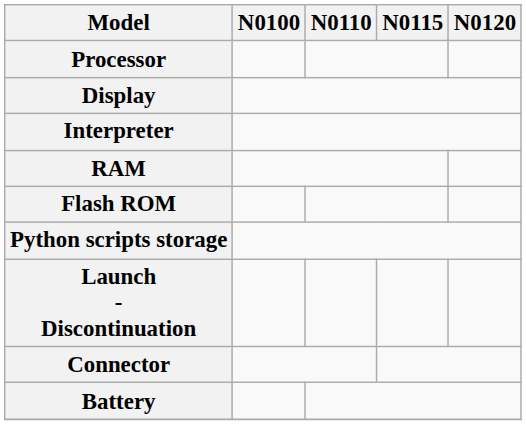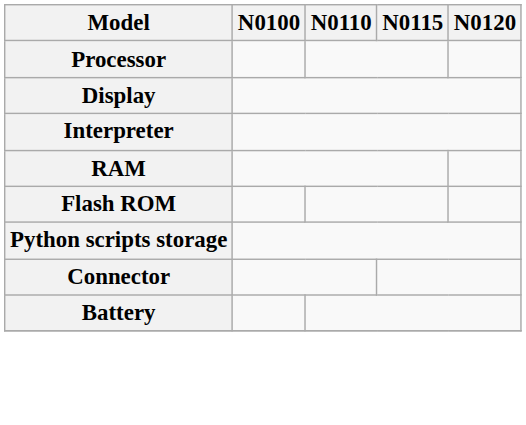 <table class="wikitable">
 <tr>
 <th>Model</th>
 <th>N0100</th>
 <th>N0110</th>
 <th>N0115</th>
 <th>N0120</th>
 </tr>
 <tr>
 <th>Processor</th>
 <td></td>
 <td colspan="2"></td>
 <td></td>
 </tr>
 <tr>
 <th>Display</th>
 <td colspan="4"></td>
 </tr>
 <tr>
 <th>Interpreter</th>
 <td colspan="4"></td>
 </tr>
 <tr>
 <th>RAM</th>
 <td colspan="3"></td>
 <td></td>
 </tr>
 <tr>
 <th>Flash ROM</th>
 <td></td>
 <td colspan="2"></td>
 <td></td>
 </tr>
 <tr>
 <th>Python scripts storage</th>
 <td colspan="4"></td>
 </tr>
 <tr>
-<th>Launch<br>-<br>Discontinuation</th>
-<td></td>
-<td></td>
-<td></td>
-<td></td>
-</tr>
-<tr>
 <th>Connector</th>
 <td colspan="2"></td>
 <td colspan="2"></td>
 </tr>
 <tr>
 <th>Battery</th>
 <td></td>
 <td colspan="3"></td>
 </tr>
 <tr>
 </tr>
 </table>
